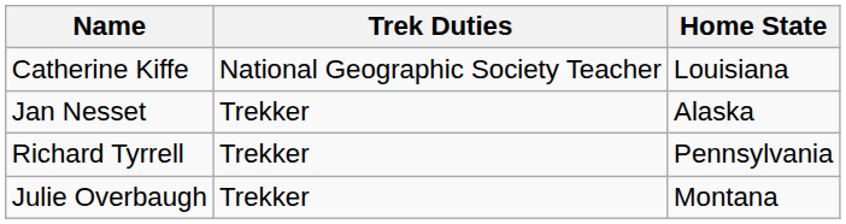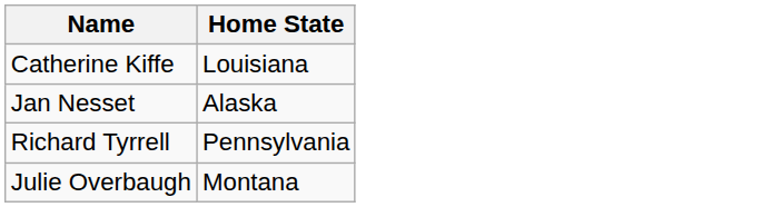 <table class="wikitable">
 <tr>
 <th>Name</th>
-<th>Trek Duties</th>
 <th>Home State</th>
 </tr>
 <tr>
 <td>Catherine Kiffe</td>
-<td>National Geographic Society Teacher</td>
 <td>Louisiana</td>
 </tr>
 <tr>
 <td>Jan Nesset</td>
-<td>Trekker</td>
 <td>Alaska</td>
 </tr>
 <tr>
 <td>Richard Tyrrell</td>
-<td>Trekker</td>
 <td>Pennsylvania</td>
 </tr>
 <tr>
 <td>Julie Overbaugh</td>
-<td>Trekker</td>
 <td>Montana</td>
 </tr>
 </table>
